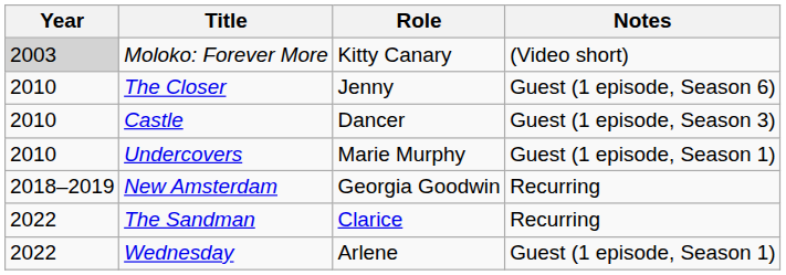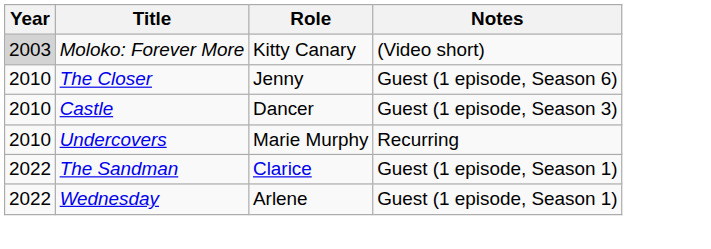 <table class="wikitable sortable">
 <tr>
 <th>Year</th>
 <th>Title</th>
 <th>Role</th>
 <th>Notes</th>
 </tr>
 <tr>
 <td style="background: lightgrey;">2003</td>
 <td><em>Moloko: Forever More</em></td>
 <td>Kitty Canary</td>
 <td>(Video short)</td>
 </tr>
 <tr>
 <td>2010</td>
 <td><em><a href='#'>The Closer</a></em></td>
 <td>Jenny</td>
 <td>Guest (1 episode, Season 6)</td>
 </tr>
 <tr>
 <td>2010</td>
 <td><em><a href='#'>Castle</a></em></td>
 <td>Dancer</td>
 <td>Guest (1 episode, Season 3)</td>
 </tr>
 <tr>
 <td>2010</td>
 <td><em><a href='#'>Undercovers</a></em></td>
 <td>Marie Murphy</td>
-<td>Guest (1 episode, Season 1)</td>
-</tr>
-<tr>
-<td>2018–2019</td>
-<td><em><a href='#'>New Amsterdam</a></em></td>
-<td>Georgia Goodwin</td>
 <td>Recurring</td>
 </tr>
 <tr>
 <td>2022</td>
 <td><em><a href='#'>The Sandman</a></em></td>
 <td><a href='#'>Clarice</a></td>
-<td>Recurring</td>
+<td>Guest (1 episode, Season 1)</td>
 </tr>
 <tr>
 <td>2022</td>
 <td><em><a href='#'> Wednesday</a></em></td>
 <td>Arlene</td>
 <td>Guest (1 episode, Season 1)</td>
 </tr>
 </table>
